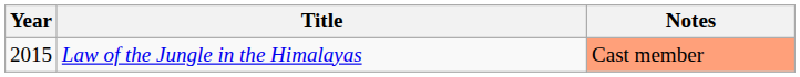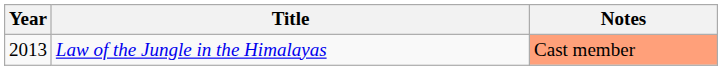 <table class="wikitable" style="width:600px">
 <tr>
 <th width=10>Year</th>
 <th>Title</th>
 <th>Notes</th>
 </tr>
 <tr>
-<td>2015</td>
+<td>2013</td>
 <td><em><a href='#'>Law of the Jungle in the Himalayas</a></em></td>
 <td style="background: lightsalmon;">Cast member</td>
 </tr>
 </table>
